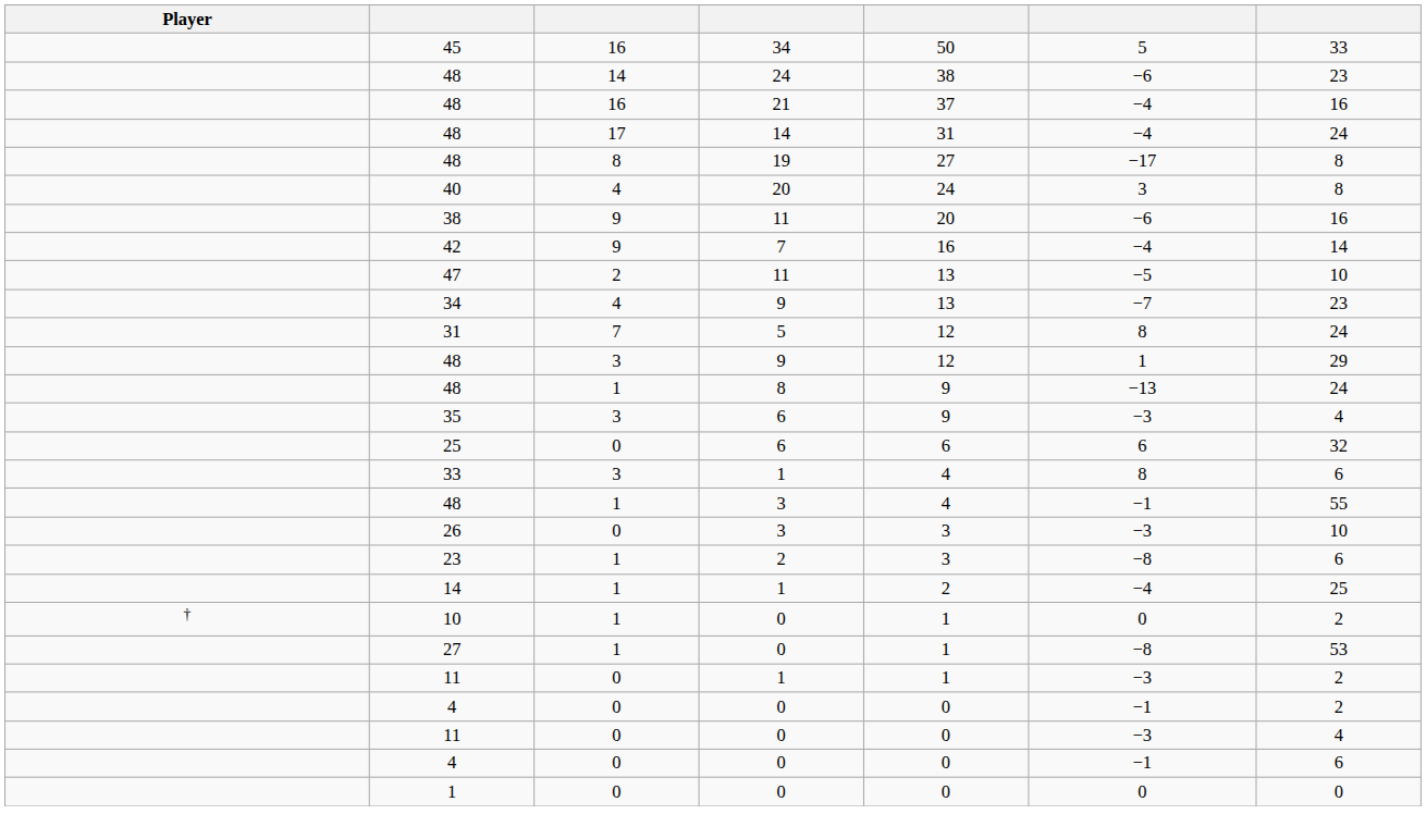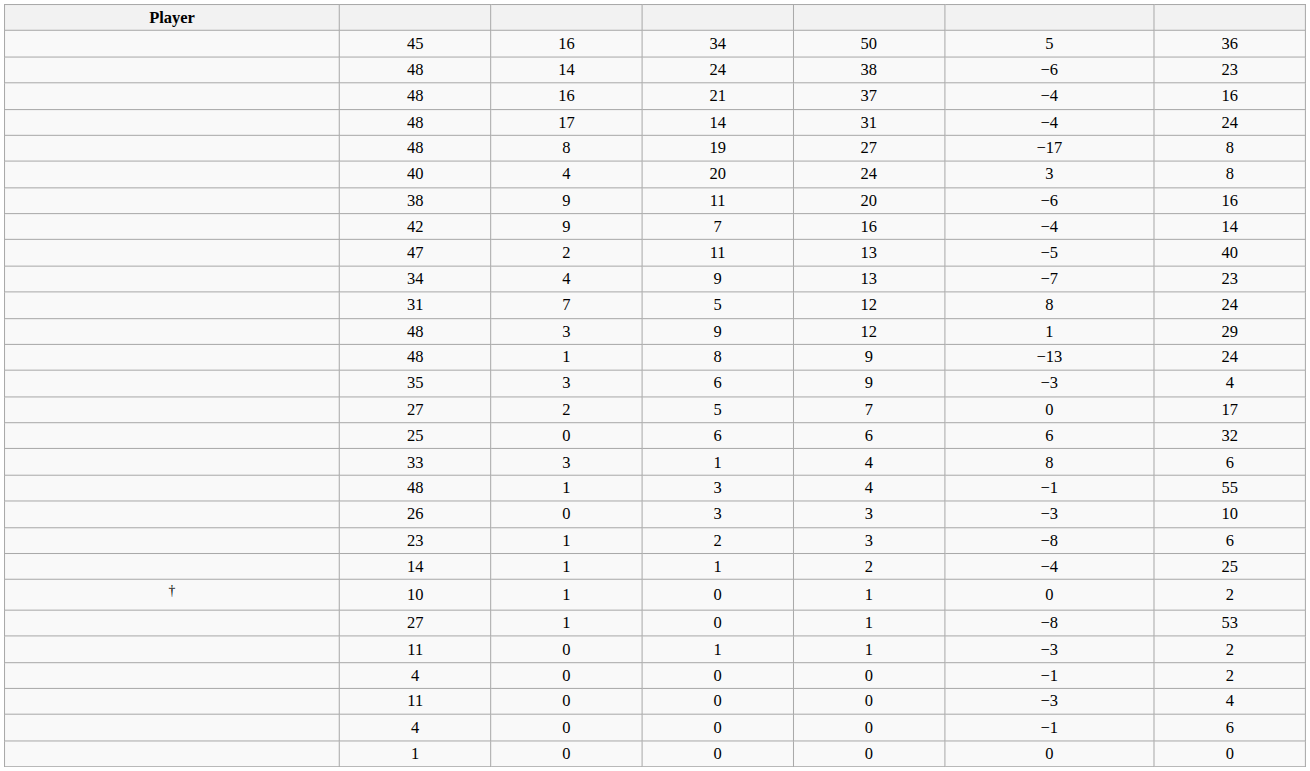 <table class="wikitable sortable" style="width:100%;">
 <tr align=center>
 <th>Player</th>
 <th></th>
 <th></th>
 <th></th>
 <th></th>
 <th data-sort-type="number"></th>
 <th></th>
 </tr>
 <tr align=center>
 <td></td>
 <td>45</td>
 <td>16</td>
 <td>34</td>
 <td>50</td>
 <td>5</td>
-<td>33</td>
+<td>36</td>
 </tr>
 <tr align=center>
 <td></td>
 <td>48</td>
 <td>14</td>
 <td>24</td>
 <td>38</td>
 <td>−6</td>
 <td>23</td>
 </tr>
 <tr align=center>
 <td></td>
 <td>48</td>
 <td>16</td>
 <td>21</td>
 <td>37</td>
 <td>−4</td>
 <td>16</td>
 </tr>
 <tr align=center>
 <td></td>
 <td>48</td>
 <td>17</td>
 <td>14</td>
 <td>31</td>
 <td>−4</td>
 <td>24</td>
 </tr>
 <tr align=center>
 <td></td>
 <td>48</td>
 <td>8</td>
 <td>19</td>
 <td>27</td>
 <td>−17</td>
 <td>8</td>
 </tr>
 <tr align=center>
 <td></td>
 <td>40</td>
 <td>4</td>
 <td>20</td>
 <td>24</td>
 <td>3</td>
 <td>8</td>
 </tr>
 <tr align=center>
 <td></td>
 <td>38</td>
 <td>9</td>
 <td>11</td>
 <td>20</td>
 <td>−6</td>
 <td>16</td>
 </tr>
 <tr align=center>
 <td></td>
 <td>42</td>
 <td>9</td>
 <td>7</td>
 <td>16</td>
 <td>−4</td>
 <td>14</td>
 </tr>
 <tr align=center>
 <td></td>
 <td>47</td>
 <td>2</td>
 <td>11</td>
 <td>13</td>
 <td>−5</td>
-<td>10</td>
+<td>40</td>
 </tr>
 <tr align=center>
 <td></td>
 <td>34</td>
 <td>4</td>
 <td>9</td>
 <td>13</td>
 <td>−7</td>
 <td>23</td>
 </tr>
 <tr align=center>
 <td></td>
 <td>31</td>
 <td>7</td>
 <td>5</td>
 <td>12</td>
 <td>8</td>
 <td>24</td>
 </tr>
 <tr align=center>
 <td></td>
 <td>48</td>
 <td>3</td>
 <td>9</td>
 <td>12</td>
 <td>1</td>
 <td>29</td>
 </tr>
 <tr align=center>
 <td></td>
 <td>48</td>
 <td>1</td>
 <td>8</td>
 <td>9</td>
 <td>−13</td>
 <td>24</td>
 </tr>
 <tr align=center>
 <td></td>
 <td>35</td>
 <td>3</td>
 <td>6</td>
 <td>9</td>
 <td>−3</td>
 <td>4</td>
+</tr>
+<tr align=center>
+<td></td>
+<td>27</td>
+<td>2</td>
+<td>5</td>
+<td>7</td>
+<td>0</td>
+<td>17</td>
 </tr>
 <tr align=center>
 <td></td>
 <td>25</td>
 <td>0</td>
 <td>6</td>
 <td>6</td>
 <td>6</td>
 <td>32</td>
 </tr>
 <tr align=center>
 <td></td>
 <td>33</td>
 <td>3</td>
 <td>1</td>
 <td>4</td>
 <td>8</td>
 <td>6</td>
 </tr>
 <tr align=center>
 <td></td>
 <td>48</td>
 <td>1</td>
 <td>3</td>
 <td>4</td>
 <td>−1</td>
 <td>55</td>
 </tr>
 <tr align=center>
 <td></td>
 <td>26</td>
 <td>0</td>
 <td>3</td>
 <td>3</td>
 <td>−3</td>
 <td>10</td>
 </tr>
 <tr align=center>
 <td></td>
 <td>23</td>
 <td>1</td>
 <td>2</td>
 <td>3</td>
 <td>−8</td>
 <td>6</td>
 </tr>
 <tr align=center>
 <td></td>
 <td>14</td>
 <td>1</td>
 <td>1</td>
 <td>2</td>
 <td>−4</td>
 <td>25</td>
 </tr>
 <tr align=center>
 <td><sup>†</sup></td>
 <td>10</td>
 <td>1</td>
 <td>0</td>
 <td>1</td>
 <td>0</td>
 <td>2</td>
 </tr>
 <tr align=center>
 <td></td>
 <td>27</td>
 <td>1</td>
 <td>0</td>
 <td>1</td>
 <td>−8</td>
 <td>53</td>
 </tr>
 <tr align=center>
 <td></td>
 <td>11</td>
 <td>0</td>
 <td>1</td>
 <td>1</td>
 <td>−3</td>
 <td>2</td>
 </tr>
 <tr align=center>
 <td></td>
 <td>4</td>
 <td>0</td>
 <td>0</td>
 <td>0</td>
 <td>−1</td>
 <td>2</td>
 </tr>
 <tr align=center>
 <td></td>
 <td>11</td>
 <td>0</td>
 <td>0</td>
 <td>0</td>
 <td>−3</td>
 <td>4</td>
 </tr>
 <tr align=center>
 <td></td>
 <td>4</td>
 <td>0</td>
 <td>0</td>
 <td>0</td>
 <td>−1</td>
 <td>6</td>
 </tr>
 <tr align=center>
 <td></td>
 <td>1</td>
 <td>0</td>
 <td>0</td>
 <td>0</td>
 <td>0</td>
 <td>0</td>
 </tr>
 </table>
